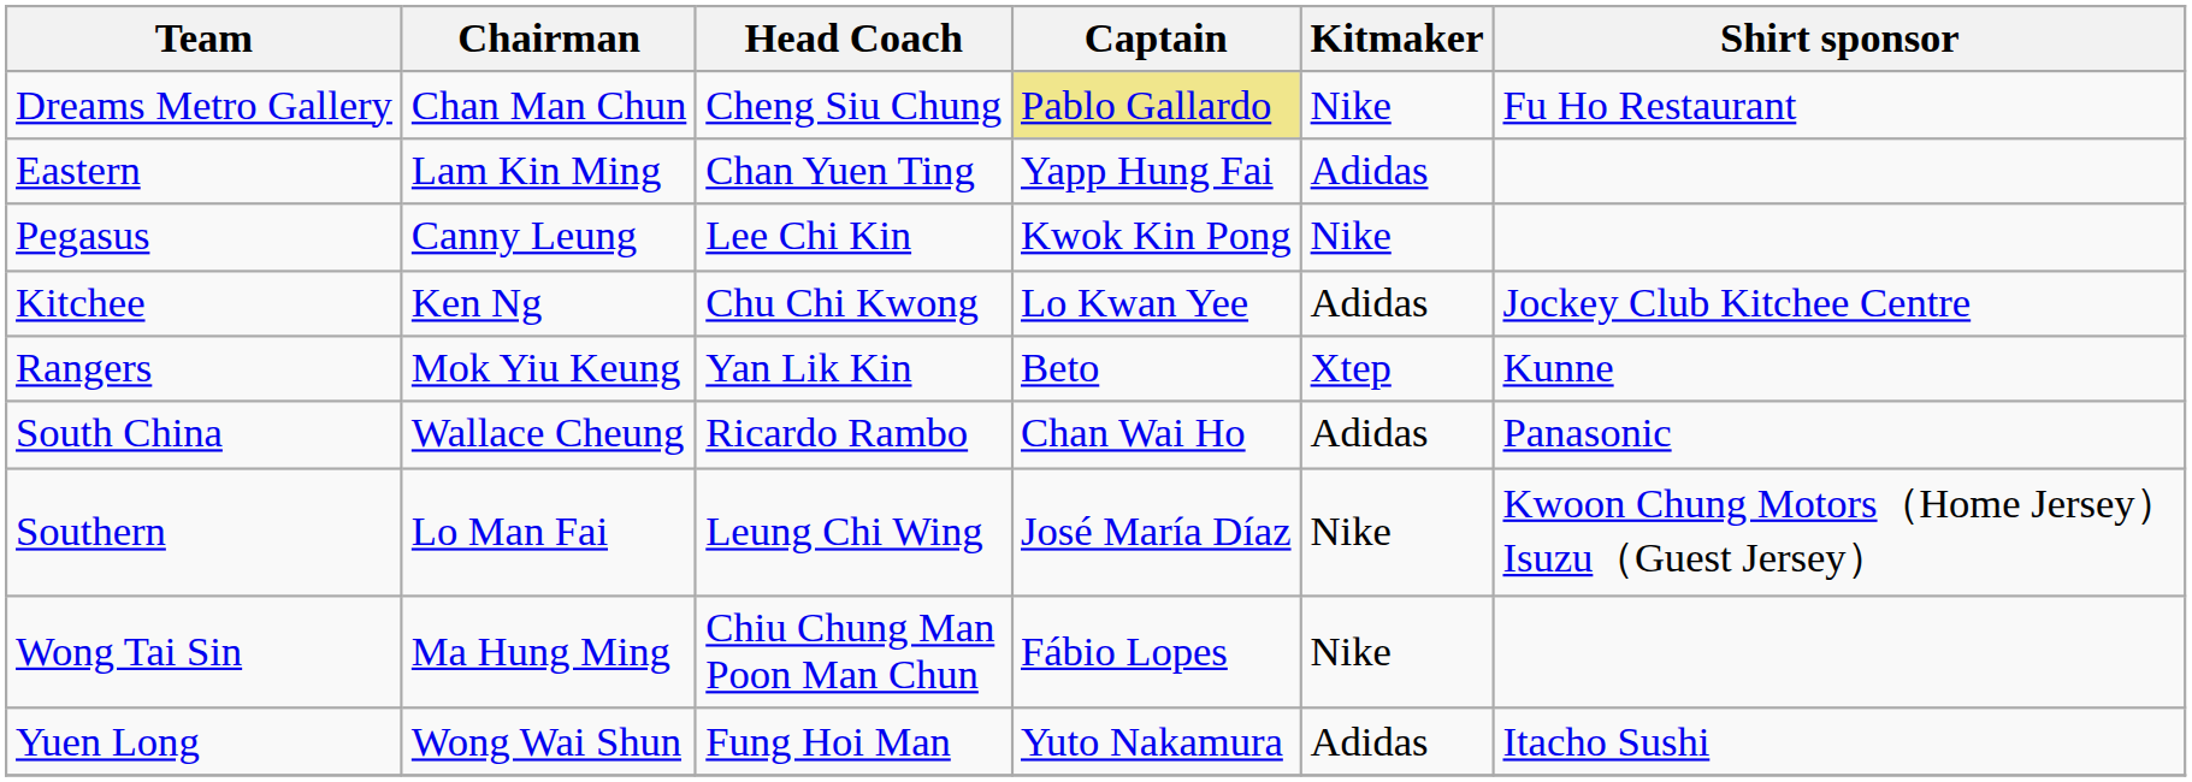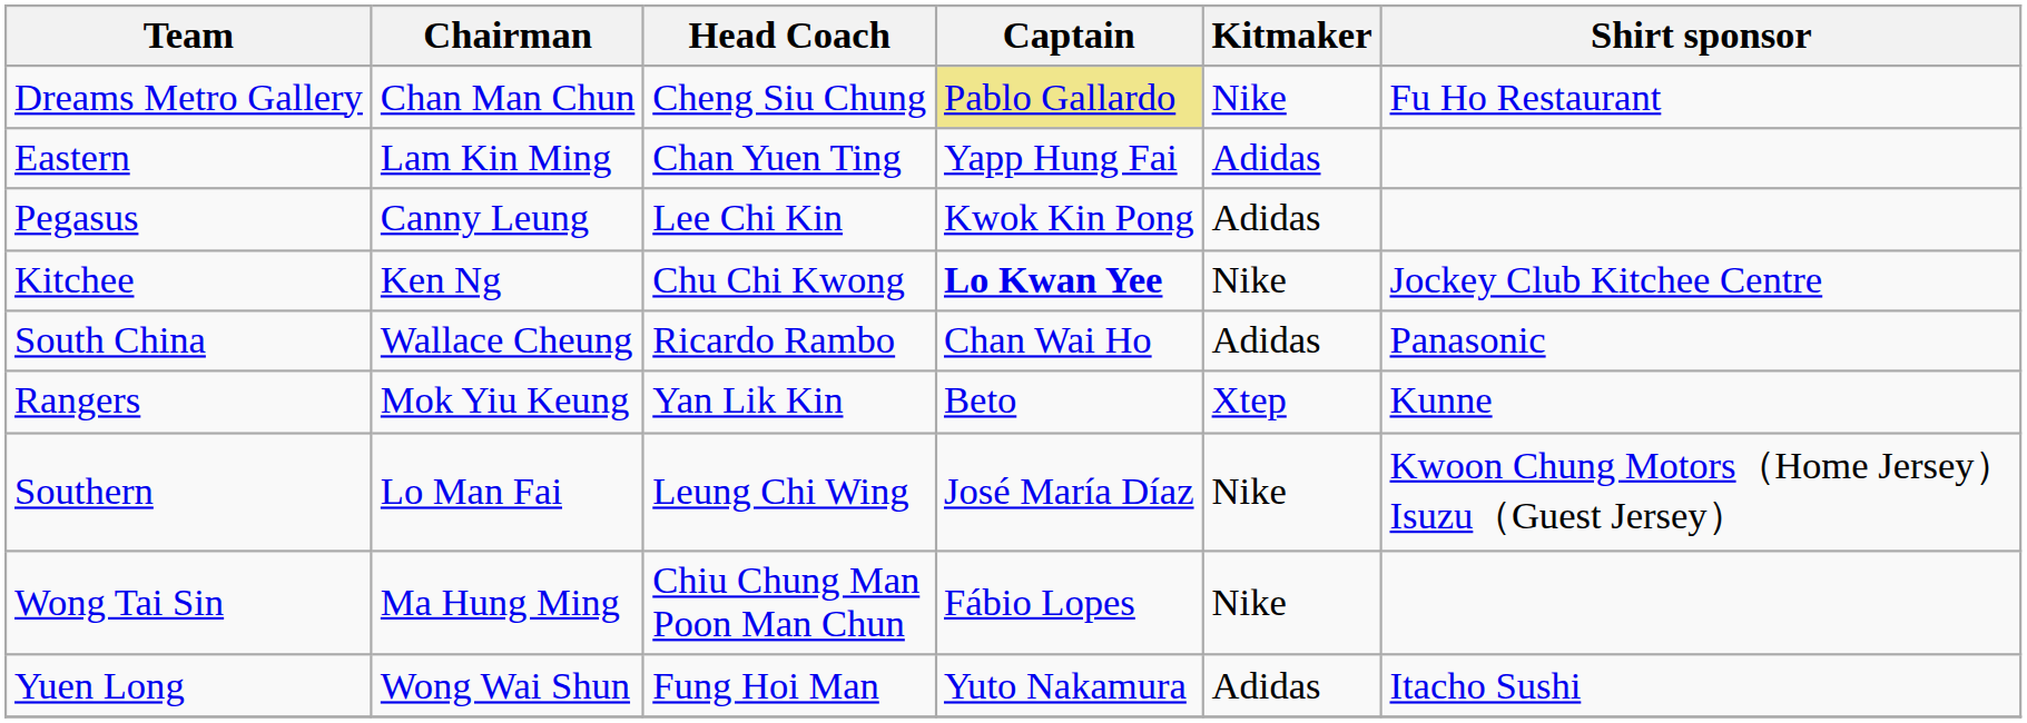 <table class="wikitable sortable" style="text-align: left;">
 <tr>
 <th>Team</th>
 <th>Chairman</th>
 <th>Head Coach</th>
 <th>Captain</th>
 <th>Kitmaker</th>
 <th>Shirt sponsor</th>
 </tr>
 <tr>
 <td><a href='#'>Dreams Metro Gallery</a></td>
 <td><a href='#'>Chan Man Chun</a></td>
 <td><a href='#'>Cheng Siu Chung</a></td>
 <td style="background: khaki;"> <a href='#'>Pablo Gallardo</a></td>
 <td><a href='#'>Nike</a></td>
 <td><a href='#'>Fu Ho Restaurant</a></td>
 </tr>
 <tr>
 <td><a href='#'>Eastern</a></td>
 <td><a href='#'>Lam Kin Ming</a></td>
 <td><a href='#'>Chan Yuen Ting</a></td>
 <td><a href='#'>Yapp Hung Fai</a></td>
 <td><a href='#'>Adidas</a></td>
 <td></td>
 </tr>
 <tr>
 <td><a href='#'>Pegasus</a></td>
 <td><a href='#'>Canny Leung</a></td>
 <td><a href='#'>Lee Chi Kin</a></td>
 <td><a href='#'>Kwok Kin Pong</a></td>
-<td><a href='#'>Nike</a></td>
+<td>Adidas</td>
 <td></td>
 </tr>
 <tr>
 <td><a href='#'>Kitchee</a></td>
 <td><a href='#'>Ken Ng</a></td>
 <td><a href='#'>Chu Chi Kwong</a></td>
-<td><a href='#'>Lo Kwan Yee</a></td>
+<td><strong><a href='#'>Lo Kwan Yee</a></strong></td>
+<td>Nike</td>
+<td><a href='#'>Jockey Club Kitchee Centre</a></td>
+</tr>
+<tr>
+<td><a href='#'>South China</a></td>
+<td><a href='#'>Wallace Cheung</a></td>
+<td> <a href='#'>Ricardo Rambo</a></td>
+<td><a href='#'>Chan Wai Ho</a></td>
 <td>Adidas</td>
-<td><a href='#'>Jockey Club Kitchee Centre</a></td>
+<td><a href='#'>Panasonic</a></td>
 </tr>
 <tr>
 <td><a href='#'>Rangers</a></td>
 <td><a href='#'>Mok Yiu Keung</a></td>
 <td><a href='#'>Yan Lik Kin</a></td>
 <td> <a href='#'>Beto</a></td>
 <td><a href='#'>Xtep</a></td>
 <td><a href='#'>Kunne</a></td>
-</tr>
-<tr>
-<td><a href='#'>South China</a></td>
-<td><a href='#'>Wallace Cheung</a></td>
-<td> <a href='#'>Ricardo Rambo</a></td>
-<td><a href='#'>Chan Wai Ho</a></td>
-<td>Adidas</td>
-<td><a href='#'>Panasonic</a></td>
 </tr>
 <tr>
 <td><a href='#'>Southern</a></td>
 <td><a href='#'>Lo Man Fai</a></td>
 <td><a href='#'>Leung Chi Wing</a></td>
 <td> <a href='#'>José María Díaz</a></td>
 <td>Nike</td>
 <td><a href='#'>Kwoon Chung Motors</a>（Home Jersey）<br><a href='#'>Isuzu</a>（Guest Jersey）</td>
 </tr>
 <tr>
 <td><a href='#'>Wong Tai Sin</a></td>
 <td><a href='#'>Ma Hung Ming</a></td>
 <td><a href='#'>Chiu Chung Man</a> <br> <a href='#'>Poon Man Chun</a></td>
 <td> <a href='#'>Fábio Lopes</a></td>
 <td>Nike</td>
 <td></td>
 </tr>
 <tr>
 <td><a href='#'>Yuen Long</a></td>
 <td><a href='#'>Wong Wai Shun</a></td>
 <td><a href='#'>Fung Hoi Man</a></td>
 <td> <a href='#'>Yuto Nakamura</a></td>
 <td>Adidas</td>
 <td><a href='#'>Itacho Sushi</a></td>
 </tr>
 <tr>
 </tr>
 </table>
